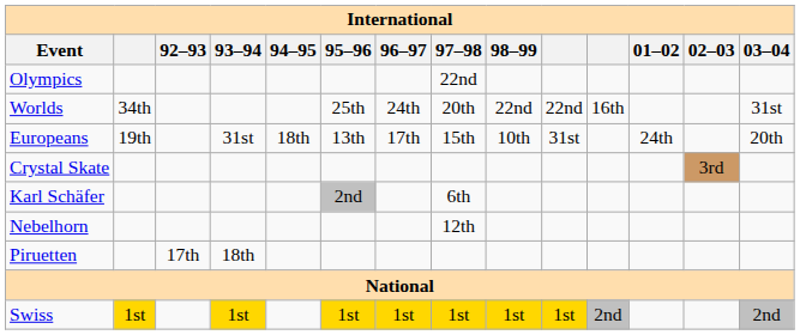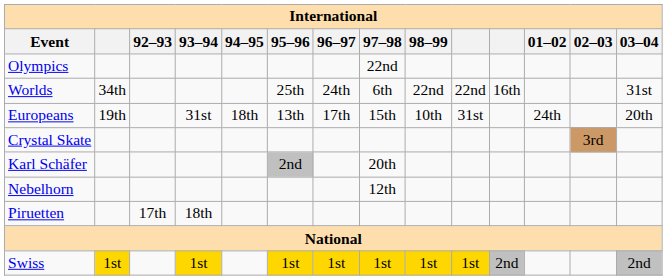 <table class="wikitable" style="text-align:center">
 <tr>
 <th style="background-color: #ffdead; " colspan=14 align=center>International</th>
 </tr>
 <tr>
 <th>Event</th>
 <th></th>
 <th>92–93</th>
 <th>93–94</th>
 <th>94–95</th>
 <th>95–96</th>
 <th>96–97</th>
 <th>97–98</th>
 <th>98–99</th>
 <th></th>
 <th></th>
 <th>01–02</th>
 <th>02–03</th>
 <th>03–04</th>
 </tr>
 <tr>
 <td align=left><a href='#'>Olympics</a></td>
 <td></td>
 <td></td>
 <td></td>
 <td></td>
 <td></td>
 <td></td>
 <td>22nd</td>
 <td></td>
 <td></td>
 <td></td>
 <td></td>
 <td></td>
 <td></td>
 </tr>
 <tr>
 <td align=left><a href='#'>Worlds</a></td>
 <td>34th</td>
 <td></td>
 <td></td>
 <td></td>
 <td>25th</td>
 <td>24th</td>
-<td>20th</td>
+<td>6th</td>
 <td>22nd</td>
 <td>22nd</td>
 <td>16th</td>
 <td></td>
 <td></td>
 <td>31st</td>
 </tr>
 <tr>
 <td align=left><a href='#'>Europeans</a></td>
 <td>19th</td>
 <td></td>
 <td>31st</td>
 <td>18th</td>
 <td>13th</td>
 <td>17th</td>
 <td>15th</td>
 <td>10th</td>
 <td>31st</td>
 <td></td>
 <td>24th</td>
 <td></td>
 <td>20th</td>
 </tr>
 <tr>
 <td align=left><a href='#'>Crystal Skate</a></td>
 <td></td>
 <td></td>
 <td></td>
 <td></td>
 <td></td>
 <td></td>
 <td></td>
 <td></td>
 <td></td>
 <td></td>
 <td></td>
 <td bgcolor=cc9966>3rd</td>
 <td></td>
 </tr>
 <tr>
 <td align=left><a href='#'>Karl Schäfer</a></td>
 <td></td>
 <td></td>
 <td></td>
 <td></td>
 <td bgcolor=silver>2nd</td>
 <td></td>
-<td>6th</td>
+<td>20th</td>
 <td></td>
 <td></td>
 <td></td>
 <td></td>
 <td></td>
 <td></td>
 </tr>
 <tr>
 <td align=left><a href='#'>Nebelhorn</a></td>
 <td></td>
 <td></td>
 <td></td>
 <td></td>
 <td></td>
 <td></td>
 <td>12th</td>
 <td></td>
 <td></td>
 <td></td>
 <td></td>
 <td></td>
 <td></td>
 </tr>
 <tr>
 <td align=left><a href='#'>Piruetten</a></td>
 <td></td>
 <td>17th</td>
 <td>18th</td>
 <td></td>
 <td></td>
 <td></td>
 <td></td>
 <td></td>
 <td></td>
 <td></td>
 <td></td>
 <td></td>
 <td></td>
 </tr>
 <tr>
 <th style="background-color: #ffdead; " colspan=14 align=center>National</th>
 </tr>
 <tr>
 <td align=left><a href='#'>Swiss</a></td>
 <td bgcolor=gold>1st</td>
 <td></td>
 <td bgcolor=gold>1st</td>
 <td></td>
 <td bgcolor=gold>1st</td>
 <td bgcolor=gold>1st</td>
 <td bgcolor=gold>1st</td>
 <td bgcolor=gold>1st</td>
 <td bgcolor=gold>1st</td>
 <td bgcolor=silver>2nd</td>
 <td></td>
 <td></td>
 <td bgcolor=silver>2nd</td>
 </tr>
 </table>
